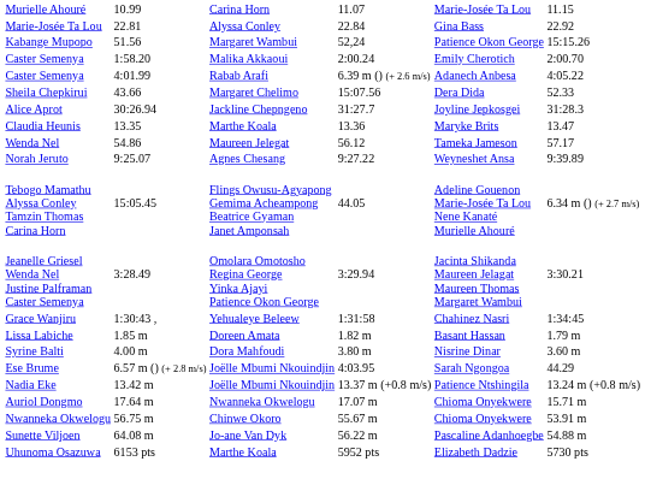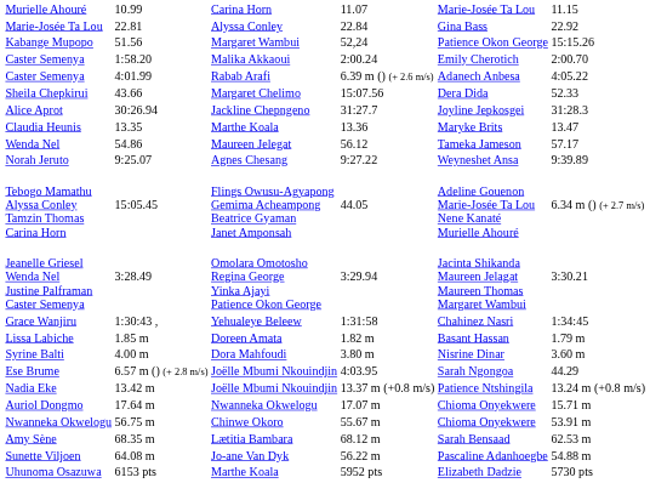 <table>
 <tr>
 <td></td>
 <td><a href='#'>Murielle Ahouré</a><br></td>
 <td>10.99 </td>
 <td><a href='#'>Carina Horn</a><br></td>
 <td>11.07</td>
 <td><a href='#'>Marie-Josée Ta Lou</a><br></td>
 <td>11.15</td>
 </tr>
 <tr>
 <td></td>
 <td><a href='#'>Marie-Josée Ta Lou</a><br></td>
 <td>22.81</td>
 <td><a href='#'>Alyssa Conley</a><br></td>
 <td>22.84</td>
 <td><a href='#'>Gina Bass</a><br></td>
 <td>22.92 </td>
 </tr>
 <tr>
 <td></td>
 <td><a href='#'>Kabange Mupopo</a><br></td>
 <td>51.56</td>
 <td><a href='#'>Margaret Wambui</a><br></td>
 <td>52,24</td>
 <td><a href='#'>Patience Okon George</a><br></td>
 <td>15:15.26</td>
 </tr>
 <tr>
 <td></td>
 <td><a href='#'>Caster Semenya</a><br></td>
 <td>1:58.20</td>
 <td><a href='#'>Malika Akkaoui</a><br></td>
 <td>2:00.24</td>
 <td><a href='#'>Emily Cherotich</a><br></td>
 <td>2:00.70</td>
 </tr>
 <tr>
 <td></td>
 <td><a href='#'>Caster Semenya</a><br></td>
 <td>4:01.99 </td>
 <td><a href='#'>Rabab Arafi</a><br></td>
 <td>6.39 m () <small>(+ 2.6 m/s)</small></td>
 <td><a href='#'>Adanech Anbesa</a><br></td>
 <td>4:05.22</td>
 </tr>
 <tr>
 <td></td>
 <td><a href='#'>Sheila Chepkirui</a><br></td>
 <td>43.66</td>
 <td><a href='#'>Margaret Chelimo</a><br></td>
 <td>15:07.56</td>
 <td><a href='#'>Dera Dida</a><br></td>
 <td>52.33</td>
 </tr>
 <tr>
 <td></td>
 <td><a href='#'>Alice Aprot</a><br></td>
 <td>30:26.94 </td>
 <td><a href='#'>Jackline Chepngeno</a><br></td>
 <td>31:27.7</td>
 <td><a href='#'>Joyline Jepkosgei</a><br></td>
 <td>31:28.3</td>
 </tr>
 <tr>
 <td></td>
 <td><a href='#'>Claudia Heunis</a><br></td>
 <td>13.35</td>
 <td><a href='#'>Marthe Koala</a><br></td>
 <td>13.36</td>
 <td><a href='#'>Maryke Brits</a><br></td>
 <td>13.47</td>
 </tr>
 <tr>
 <td></td>
 <td><a href='#'>Wenda Nel</a><br></td>
 <td>54.86</td>
 <td><a href='#'>Maureen Jelegat</a><br></td>
 <td>56.12</td>
 <td><a href='#'>Tameka Jameson</a><br></td>
 <td>57.17</td>
 </tr>
 <tr>
 <td></td>
 <td><a href='#'>Norah Jeruto</a><br></td>
 <td>9:25.07 </td>
 <td><a href='#'>Agnes Chesang</a><br></td>
 <td>9:27.22</td>
 <td><a href='#'>Weyneshet Ansa</a><br></td>
 <td>9:39.89</td>
 </tr>
 <tr>
 <td></td>
 <td><br> <a href='#'>Tebogo Mamathu</a><br> <a href='#'>Alyssa Conley</a><br> <a href='#'>Tamzin Thomas</a><br> <a href='#'>Carina Horn</a></td>
 <td>15:05.45 </td>
 <td> <br><a href='#'>Flings Owusu-Agyapong</a><br> <a href='#'>Gemima Acheampong</a><br> <a href='#'>Beatrice Gyaman</a><br> <a href='#'>Janet Amponsah</a></td>
 <td>44.05</td>
 <td><br> <a href='#'>Adeline Gouenon</a><br> <a href='#'>Marie-Josée Ta Lou</a><br> <a href='#'>Nene Kanaté</a><br> <a href='#'>Murielle Ahouré</a></td>
 <td>6.34 m () <small>(+ 2.7 m/s)</small></td>
 </tr>
 <tr>
 <td></td>
 <td><br> <a href='#'>Jeanelle Griesel</a><br> <a href='#'>Wenda Nel</a><br> <a href='#'>Justine Palframan</a><br> <a href='#'>Caster Semenya</a></td>
 <td>3:28.49  </td>
 <td><br><a href='#'>Omolara Omotosho</a><br><a href='#'>Regina George</a><br><a href='#'>Yinka Ajayi</a><br><a href='#'>Patience Okon George</a></td>
 <td>3:29.94</td>
 <td><br><a href='#'>Jacinta Shikanda</a><br><a href='#'>Maureen Jelagat</a><br><a href='#'>Maureen Thomas</a><br><a href='#'>Margaret Wambui</a></td>
 <td>3:30.21</td>
 </tr>
 <tr>
 <td></td>
 <td><a href='#'>Grace Wanjiru</a><br></td>
 <td>1:30:43 , </td>
 <td><a href='#'>Yehualeye Beleew</a><br></td>
 <td>1:31:58 </td>
 <td><a href='#'>Chahinez Nasri</a><br></td>
 <td>1:34:45</td>
 </tr>
 <tr>
 <td></td>
 <td><a href='#'>Lissa Labiche</a><br></td>
 <td>1.85 m</td>
 <td><a href='#'>Doreen Amata</a><br></td>
 <td>1.82 m</td>
 <td><a href='#'>Basant Hassan</a><br></td>
 <td>1.79 m</td>
 </tr>
 <tr>
 <td></td>
 <td><a href='#'>Syrine Balti</a><br></td>
 <td>4.00 m</td>
 <td><a href='#'>Dora Mahfoudi</a><br></td>
 <td>3.80 m</td>
 <td><a href='#'>Nisrine Dinar</a><br></td>
 <td>3.60 m</td>
 </tr>
 <tr>
 <td></td>
 <td><a href='#'>Ese Brume</a><br></td>
 <td>6.57 m () <small>(+ 2.8 m/s)</small></td>
 <td><a href='#'>Joëlle Mbumi Nkouindjin</a><br></td>
 <td>4:03.95</td>
 <td><a href='#'>Sarah Ngongoa</a><br></td>
 <td>44.29</td>
 </tr>
 <tr>
 <td></td>
 <td><a href='#'>Nadia Eke</a><br></td>
 <td>13.42 m </td>
 <td><a href='#'>Joëlle Mbumi Nkouindjin</a><br></td>
 <td>13.37 m (+0.8 m/s)</td>
 <td><a href='#'>Patience Ntshingila</a><br></td>
 <td>13.24 m (+0.8 m/s)</td>
 </tr>
 <tr>
 <td></td>
 <td><a href='#'>Auriol Dongmo</a><br></td>
 <td>17.64 m</td>
 <td><a href='#'>Nwanneka Okwelogu</a><br></td>
 <td>17.07 m</td>
 <td><a href='#'>Chioma Onyekwere</a><br></td>
 <td>15.71 m</td>
 </tr>
 <tr>
 <td></td>
 <td><a href='#'>Nwanneka Okwelogu</a><br></td>
 <td>56.75 m</td>
 <td><a href='#'>Chinwe Okoro</a><br></td>
 <td>55.67 m</td>
 <td><a href='#'>Chioma Onyekwere</a><br></td>
 <td>53.91 m</td>
 </tr>
 <tr>
 <td></td>
+<td><a href='#'>Amy Sène</a><br></td>
+<td>68.35 m </td>
+<td><a href='#'>Lætitia Bambara</a><br></td>
+<td>68.12 m</td>
+<td><a href='#'>Sarah Bensaad</a><br></td>
+<td>62.53 m</td>
+</tr>
+<tr>
+<td></td>
 <td><a href='#'>Sunette Viljoen</a><br></td>
 <td>64.08 m</td>
 <td><a href='#'>Jo-ane Van Dyk</a><br></td>
 <td>56.22 m</td>
 <td><a href='#'>Pascaline Adanhoegbe</a><br></td>
 <td>54.88 m </td>
 </tr>
 <tr>
 <td></td>
 <td><a href='#'>Uhunoma Osazuwa</a><br></td>
 <td>6153 pts </td>
 <td><a href='#'>Marthe Koala</a><br></td>
 <td>5952 pts</td>
 <td><a href='#'>Elizabeth Dadzie</a><br></td>
 <td>5730 pts</td>
 </tr>
 </table>
